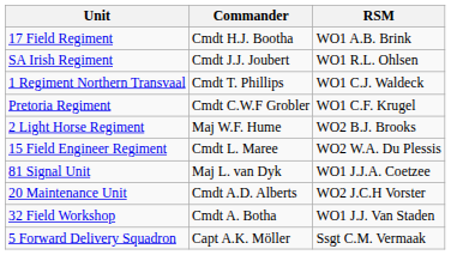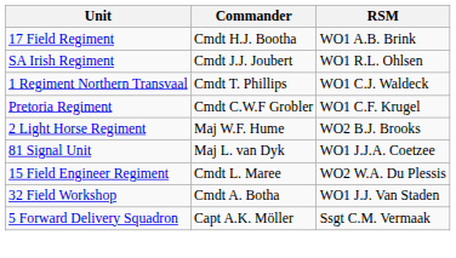 <table class="wikitable">
 <tr>
 <th>Unit</th>
 <th>Commander</th>
 <th>RSM</th>
 </tr>
 <tr>
 <td><a href='#'>17 Field Regiment</a></td>
 <td>Cmdt H.J. Bootha</td>
 <td>WO1 A.B. Brink</td>
 </tr>
 <tr>
 <td><a href='#'>SA Irish Regiment</a></td>
 <td>Cmdt J.J. Joubert</td>
 <td>WO1 R.L. Ohlsen</td>
 </tr>
 <tr>
 <td><a href='#'>1 Regiment Northern Transvaal</a></td>
 <td>Cmdt T. Phillips</td>
 <td>WO1 C.J. Waldeck</td>
 </tr>
 <tr>
 <td><a href='#'>Pretoria Regiment</a></td>
 <td>Cmdt C.W.F Grobler</td>
 <td>WO1 C.F. Krugel</td>
 </tr>
 <tr>
 <td><a href='#'>2 Light Horse Regiment</a></td>
 <td>Maj W.F. Hume</td>
 <td>WO2 B.J. Brooks</td>
 </tr>
 <tr>
-<td><a href='#'>15 Field Engineer Regiment</a></td>
-<td>Cmdt L. Maree</td>
-<td>WO2 W.A. Du Plessis</td>
-</tr>
-<tr>
 <td><a href='#'>81 Signal Unit</a></td>
 <td>Maj L. van Dyk</td>
 <td>WO1 J.J.A. Coetzee</td>
 </tr>
 <tr>
-<td><a href='#'>20 Maintenance Unit</a></td>
-<td>Cmdt A.D. Alberts</td>
-<td>WO2 J.C.H Vorster</td>
+<td><a href='#'>15 Field Engineer Regiment</a></td>
+<td>Cmdt L. Maree</td>
+<td>WO2 W.A. Du Plessis</td>
 </tr>
 <tr>
 <td><a href='#'>32 Field Workshop</a></td>
 <td>Cmdt A. Botha</td>
 <td>WO1 J.J. Van Staden</td>
 </tr>
 <tr>
 <td><a href='#'>5 Forward Delivery Squadron</a></td>
 <td>Capt A.K. Möller</td>
 <td>Ssgt C.M. Vermaak</td>
 </tr>
 </table>
